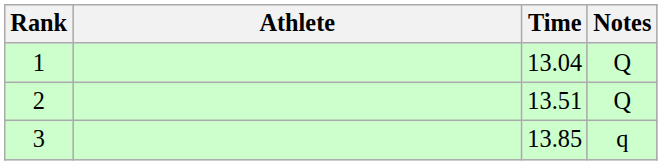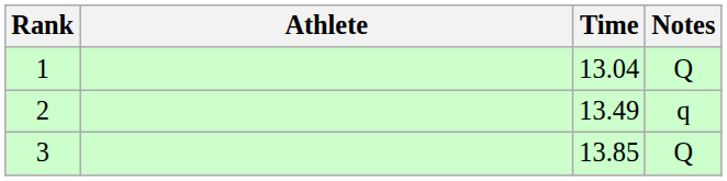 <table class="wikitable" style="text-align:center">
 <tr>
 <th>Rank</th>
 <th Style="width:18em">Athlete</th>
 <th>Time</th>
 <th>Notes</th>
 </tr>
 <tr style="background:#cfc">
 <td>1</td>
 <td style="text-align:left"></td>
 <td>13.04</td>
 <td>Q</td>
 </tr>
 <tr style="background:#cfc">
 <td>2</td>
 <td style="text-align:left"></td>
-<td>13.51</td>
-<td>Q</td>
+<td>13.49</td>
+<td>q</td>
 </tr>
 <tr style="background:#cfc">
 <td>3</td>
 <td style="text-align:left"></td>
 <td>13.85</td>
-<td>q</td>
+<td>Q</td>
 </tr>
 </table>
